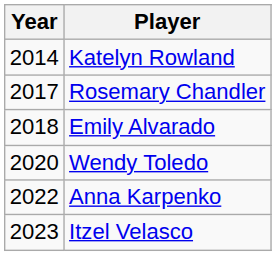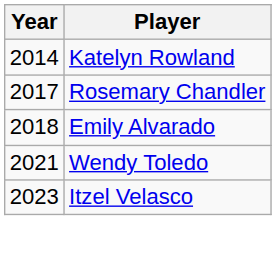 <table class="wikitable">
 <tr>
 <th>Year</th>
 <th>Player</th>
 </tr>
 <tr>
 <td>2014</td>
 <td> <a href='#'>Katelyn Rowland</a></td>
 </tr>
 <tr>
 <td>2017</td>
 <td> <a href='#'>Rosemary Chandler</a></td>
 </tr>
 <tr>
 <td>2018</td>
 <td> <a href='#'>Emily Alvarado</a></td>
 </tr>
 <tr>
-<td>2020</td>
+<td>2021</td>
 <td> <a href='#'>Wendy Toledo</a></td>
-</tr>
-<tr>
-<td>2022</td>
-<td> <a href='#'>Anna Karpenko</a></td>
 </tr>
 <tr>
 <td>2023</td>
 <td> <a href='#'>Itzel Velasco</a></td>
 </tr>
 </table>
